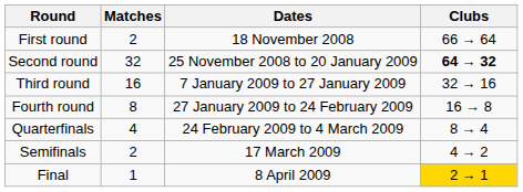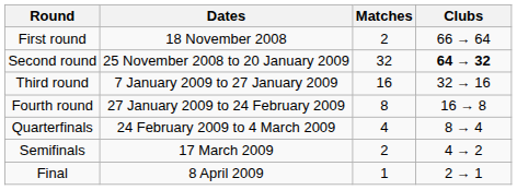 <table class="wikitable">
 <tr>
 <th>Round</th>
+<th>Dates</th>
 <th>Matches</th>
-<th>Dates</th>
 <th width=100>Clubs</th>
 </tr>
 <tr align=center>
 <td>First round</td>
+<td>18 November 2008</td>
 <td>2</td>
-<td>18 November 2008</td>
 <td>66 → 64</td>
 </tr>
 <tr align=center>
 <td>Second round</td>
+<td>25 November 2008 to 20 January 2009</td>
 <td>32</td>
-<td>25 November 2008 to 20 January 2009</td>
 <td><strong>64 → 32</strong></td>
 </tr>
 <tr align=center>
 <td>Third round</td>
+<td>7 January 2009 to 27 January 2009</td>
 <td>16</td>
-<td>7 January 2009 to 27 January 2009</td>
 <td>32 → 16</td>
 </tr>
 <tr align=center>
 <td>Fourth round</td>
+<td>27 January 2009 to 24 February 2009</td>
 <td>8</td>
-<td>27 January 2009 to 24 February 2009</td>
 <td>16 → 8</td>
 </tr>
 <tr align=center>
 <td>Quarterfinals</td>
+<td>24 February 2009 to 4 March 2009</td>
 <td>4</td>
-<td>24 February 2009 to 4 March 2009</td>
 <td>8 → 4</td>
 </tr>
 <tr align=center>
 <td>Semifinals</td>
+<td>17 March 2009</td>
 <td>2</td>
-<td>17 March 2009</td>
 <td>4 → 2</td>
 </tr>
 <tr align=center>
 <td>Final</td>
+<td>8 April 2009</td>
 <td>1</td>
-<td>8 April 2009</td>
-<td style="background: gold;">2 → 1</td>
+<td>2 → 1</td>
 </tr>
 </table>
